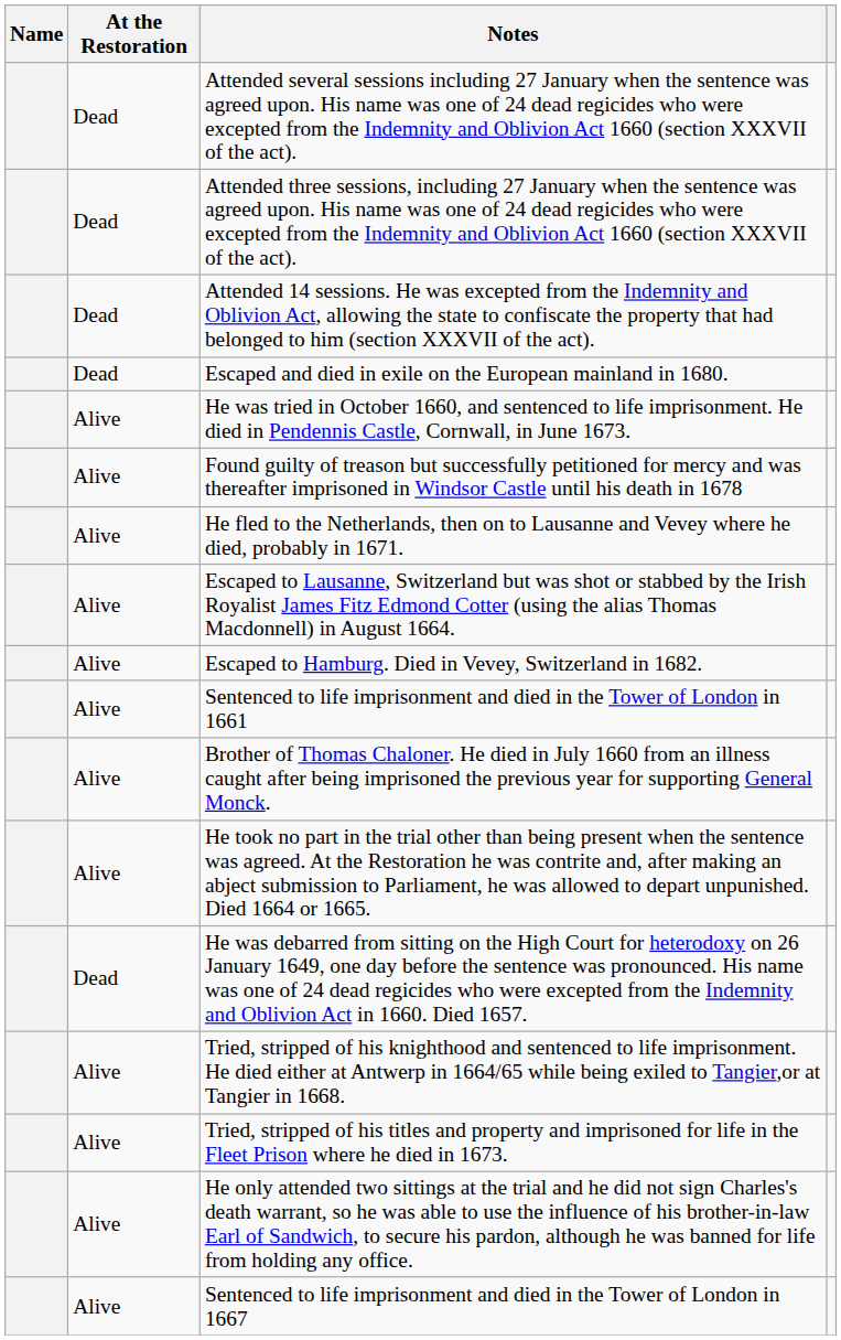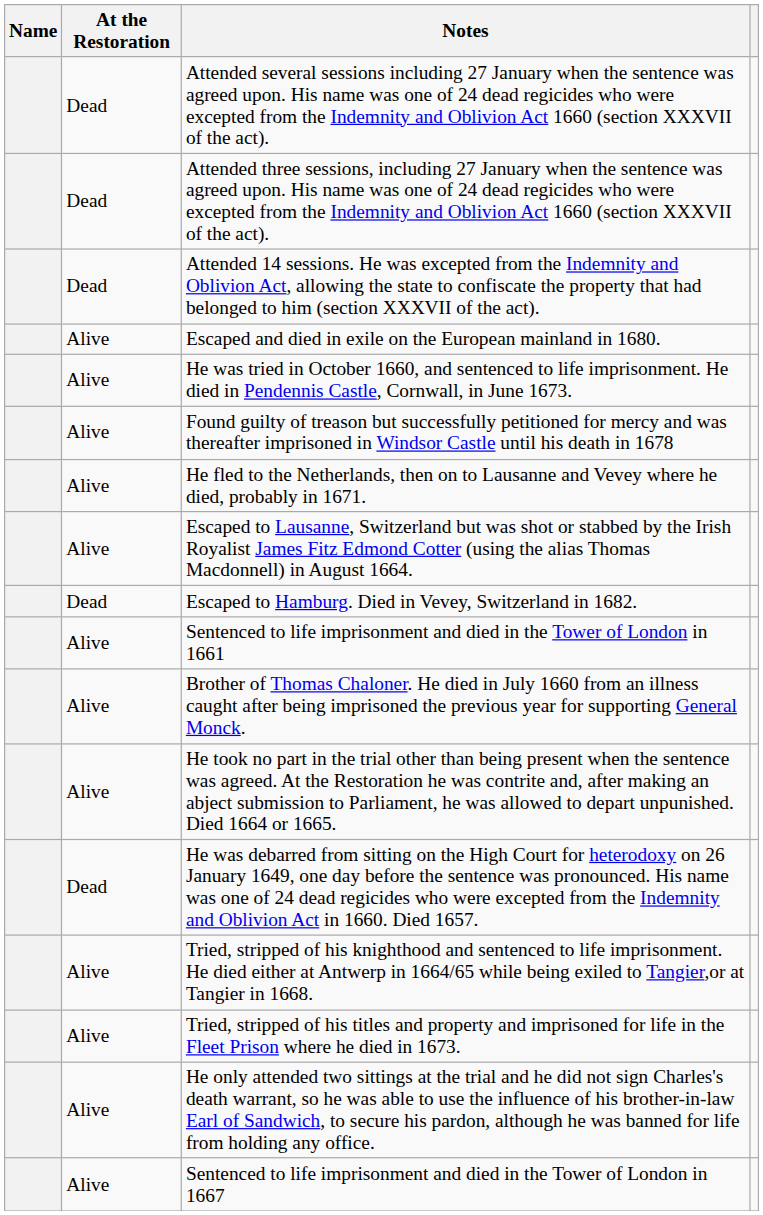 <table class="wikitable plainrowheaders sortable" style="margin-right: 0;">
 <tr>
 <th scope="col">Name</th>
 <th scope="col">At the Restoration</th>
 <th scope="col" class="unsortable">Notes</th>
 <th scope="col" class="unsortable"></th>
 </tr>
 <tr>
 <th scope="row"></th>
 <td>Dead</td>
 <td>Attended several sessions including 27 January when the sentence was agreed upon. His name was one of 24 dead regicides who were excepted from the <a href='#'>Indemnity and Oblivion Act</a> 1660 (section XXXVII of the act).</td>
 <td style="text-align: center;"></td>
 </tr>
 <tr>
 <th scope="row"></th>
 <td>Dead</td>
 <td>Attended three sessions, including 27 January when the sentence was agreed upon. His name was one of 24 dead regicides who were excepted from the <a href='#'>Indemnity and Oblivion Act</a> 1660 (section XXXVII of the act).</td>
 <td style="text-align: center;"></td>
 </tr>
 <tr>
 <th scope="row"></th>
 <td>Dead</td>
 <td>Attended 14 sessions. He was excepted from the <a href='#'>Indemnity and Oblivion Act</a>, allowing the state to confiscate the property that had belonged to him (section XXXVII of the act).</td>
 <td style="text-align: center;"></td>
 </tr>
 <tr>
 <th scope="row"></th>
-<td>Dead</td>
+<td>Alive</td>
 <td>Escaped and died in exile on the European mainland in 1680.</td>
 <td style="text-align: center;"></td>
 </tr>
 <tr>
 <th scope="row"></th>
 <td>Alive</td>
 <td>He was tried in October 1660, and sentenced to life imprisonment. He died in <a href='#'>Pendennis Castle</a>, Cornwall, in June 1673.</td>
 <td style="text-align: center;"></td>
 </tr>
 <tr>
 <th scope="row"></th>
 <td>Alive</td>
 <td>Found guilty of treason but successfully petitioned for mercy and was thereafter imprisoned in <a href='#'>Windsor Castle</a> until his death in 1678</td>
 <td style="text-align: center;"></td>
 </tr>
 <tr>
 <th scope="row"></th>
 <td>Alive</td>
 <td>He fled to the Netherlands, then on to Lausanne and Vevey where he died, probably in 1671.</td>
 <td style="text-align: center;"></td>
 </tr>
 <tr>
 <th scope="row"></th>
 <td>Alive</td>
 <td>Escaped to <a href='#'>Lausanne</a>, Switzerland but was shot or stabbed by the Irish Royalist <a href='#'>James Fitz Edmond Cotter</a> (using the alias Thomas Macdonnell) in August 1664.</td>
 <td style="text-align: center;"></td>
 </tr>
 <tr>
 <th scope="row"></th>
-<td>Alive</td>
+<td>Dead</td>
 <td>Escaped to <a href='#'>Hamburg</a>. Died in Vevey, Switzerland in 1682.</td>
 <td style="text-align: center;"></td>
 </tr>
 <tr>
 <th scope="row"></th>
 <td>Alive</td>
 <td>Sentenced to life imprisonment and died in the <a href='#'>Tower of London</a> in 1661</td>
 <td style="text-align: center;"></td>
 </tr>
 <tr>
 <th scope="row"></th>
 <td>Alive</td>
 <td>Brother of <a href='#'>Thomas Chaloner</a>. He died in July 1660 from an illness caught after being imprisoned the previous year for supporting <a href='#'>General Monck</a>.</td>
 <td style="text-align: center;"></td>
 </tr>
 <tr>
 <th scope="row"></th>
 <td>Alive</td>
 <td>He took no part in the trial other than being present when the sentence was agreed. At the Restoration he was contrite and, after making an abject submission to Parliament, he was allowed to depart unpunished. Died 1664 or 1665.</td>
 <td style="text-align: center;"></td>
 </tr>
 <tr>
 <th scope="row"></th>
 <td>Dead</td>
 <td>He was debarred from sitting on the High Court for <a href='#'>heterodoxy</a> on 26 January 1649, one day before the sentence was pronounced. His name was one of 24 dead regicides who were excepted from the <a href='#'>Indemnity and Oblivion Act</a> in 1660. Died 1657.</td>
 <td style="text-align: center;"></td>
 </tr>
 <tr>
 <th scope="row"></th>
 <td>Alive</td>
 <td>Tried, stripped of his knighthood and sentenced to life imprisonment. He died either at Antwerp in 1664/65 while being exiled to <a href='#'>Tangier</a>,or at Tangier in 1668.</td>
 <td style="text-align: center;"></td>
 </tr>
 <tr>
 <th scope="row"></th>
 <td>Alive</td>
 <td>Tried, stripped of his titles and property and imprisoned for life in the <a href='#'>Fleet Prison</a> where he died in 1673.</td>
 <td style="text-align: center;"></td>
 </tr>
 <tr>
 <th scope="row"></th>
 <td>Alive</td>
 <td>He only attended two sittings at the trial and he did not sign Charles's death warrant, so he was able to use the influence of his brother-in-law <a href='#'>Earl of Sandwich</a>, to secure his pardon, although he was banned for life from holding any office.</td>
 <td style="text-align: center;"></td>
 </tr>
 <tr>
 <th scope="row"></th>
 <td>Alive</td>
 <td>Sentenced to life imprisonment and died in the Tower of London in 1667</td>
 <td style="text-align: center;"></td>
 </tr>
 </table>
